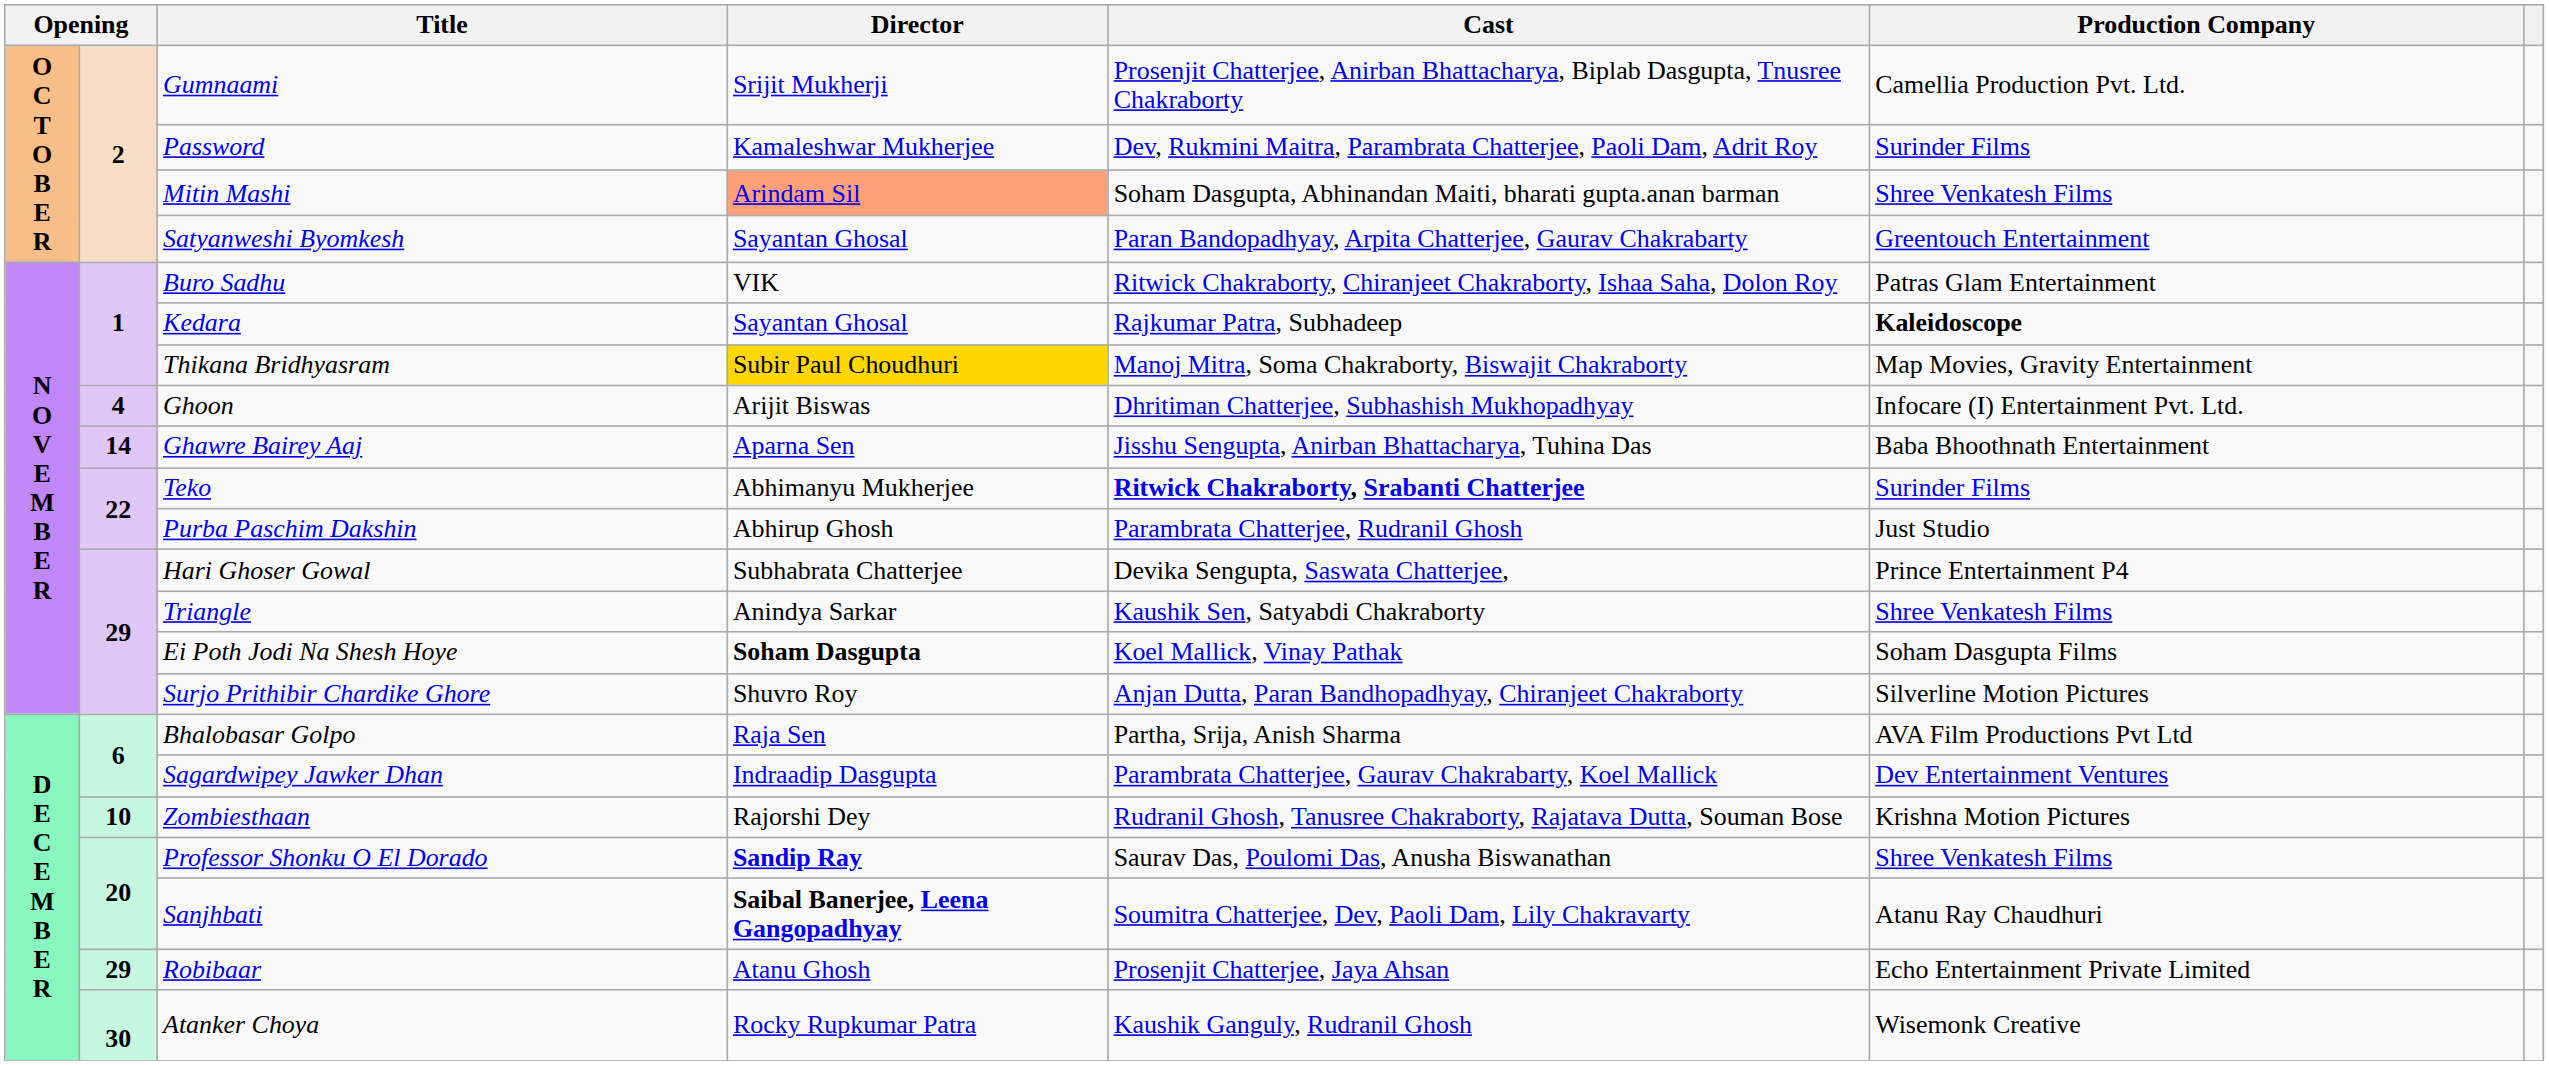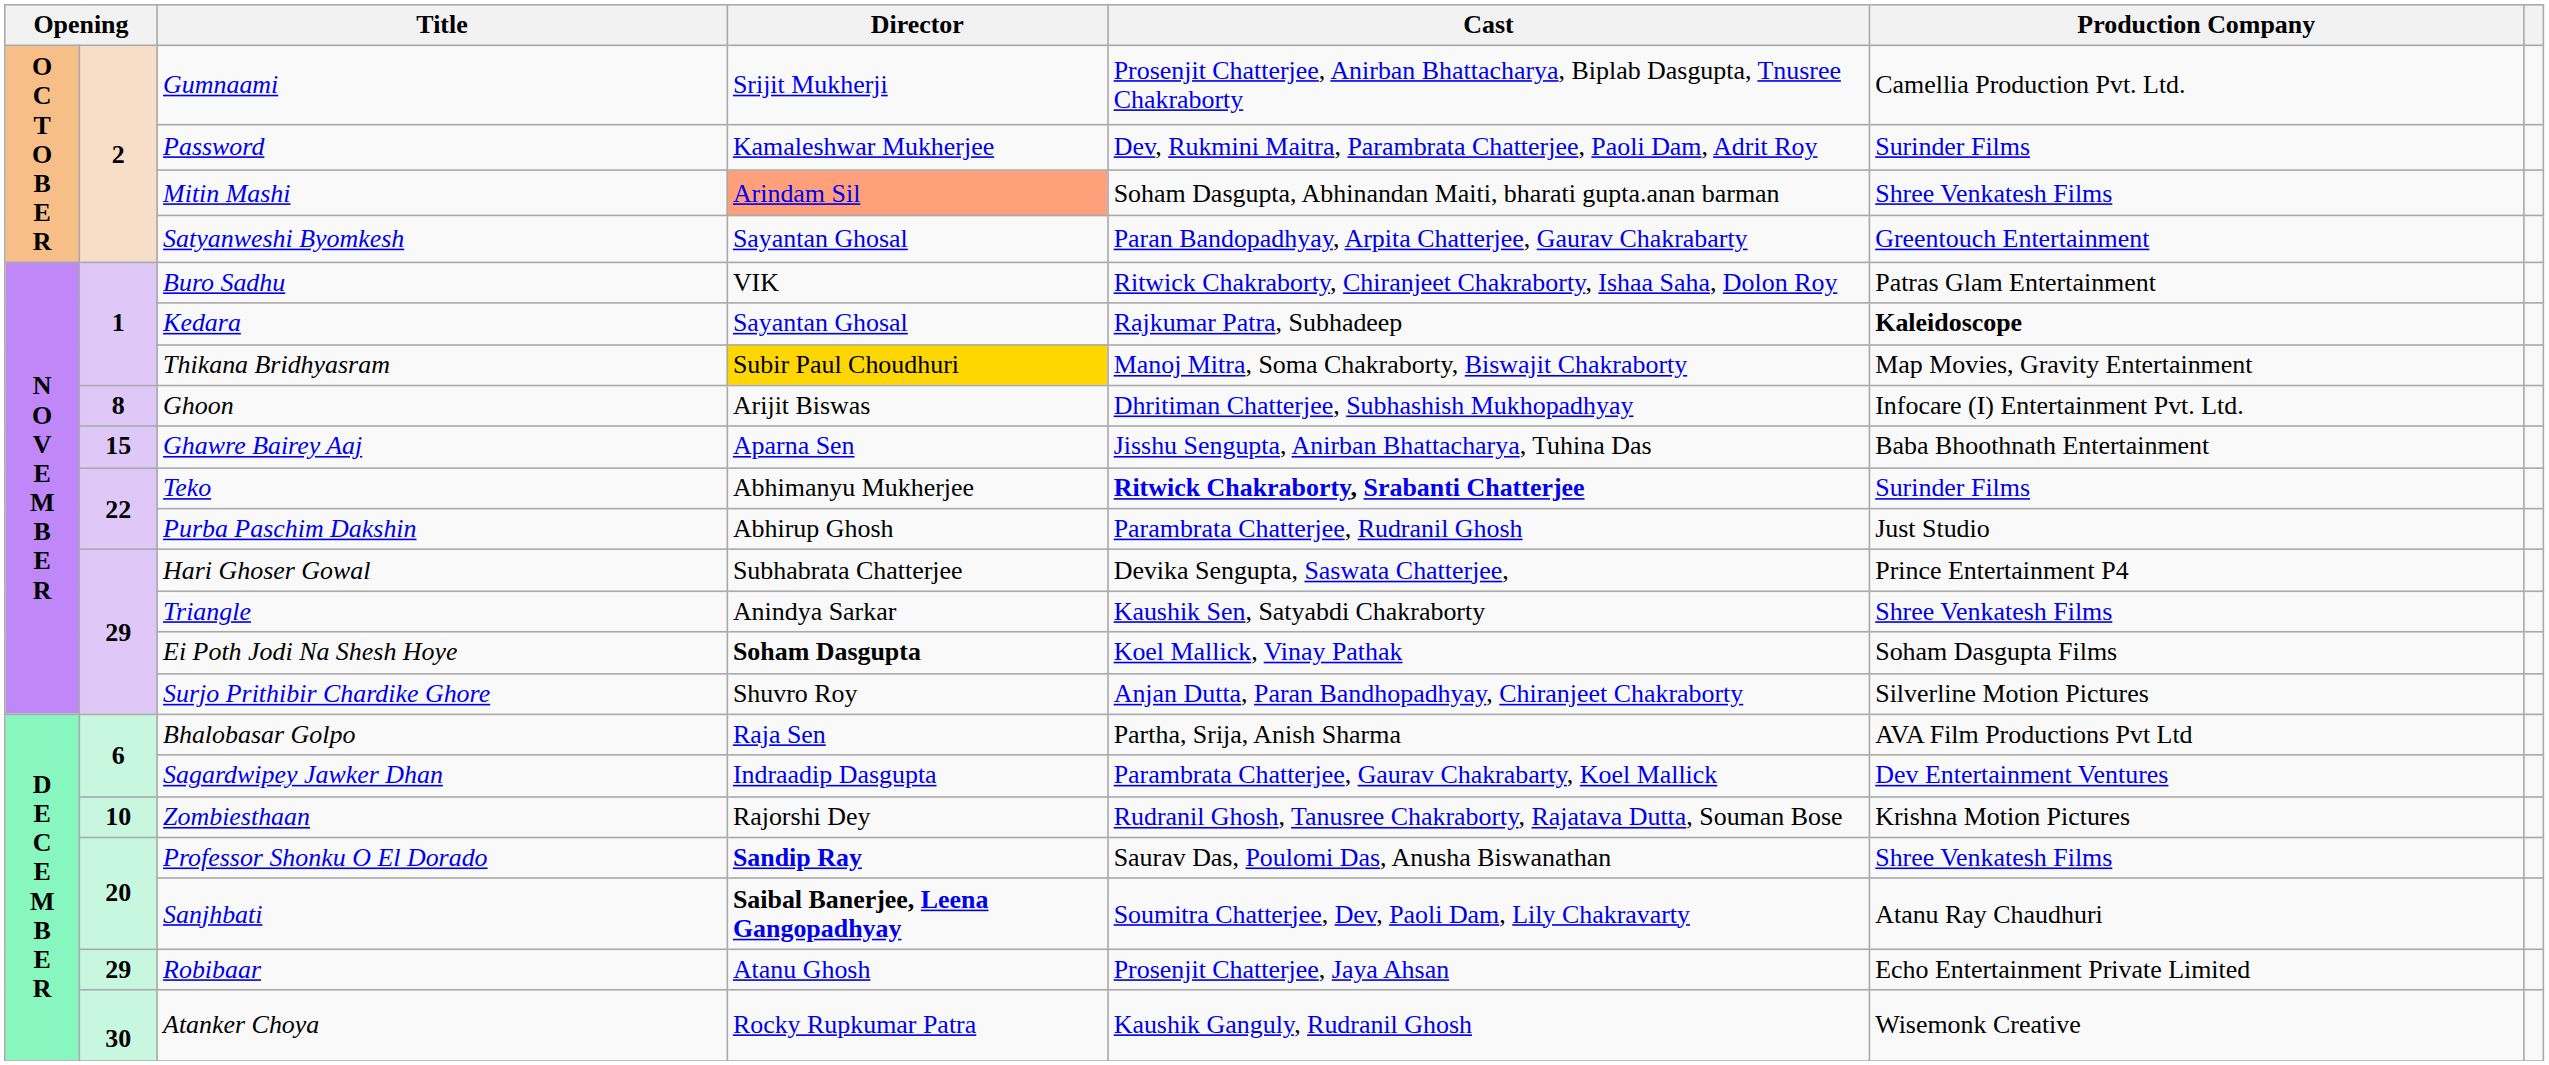 <table class="wikitable sortable">
 <tr>
 <th colspan="2" style="width:6%;">Opening</th>
 <th>Title</th>
 <th style="width:15%;">Director</th>
 <th style="width:30%;">Cast</th>
 <th>Production Company</th>
 <th></th>
 </tr>
 <tr>
 <th rowspan="4" style="text-align:center; background:#f7bf87">O<br>C<br>T<br>O<br>B<br>E<br>R</th>
 <td rowspan="4" style="text-align:center; background:#f7dfc7"><strong>2</strong></td>
 <td><em><a href='#'>Gumnaami</a></em></td>
 <td><a href='#'>Srijit Mukherji</a></td>
 <td><a href='#'>Prosenjit Chatterjee</a>, <a href='#'>Anirban Bhattacharya</a>, Biplab Dasgupta, <a href='#'>Tnusree Chakraborty</a></td>
 <td>Camellia Production Pvt. Ltd.</td>
 <td></td>
 </tr>
 <tr>
 <td><em><a href='#'>Password</a></em></td>
 <td><a href='#'>Kamaleshwar Mukherjee</a></td>
 <td><a href='#'>Dev</a>, <a href='#'>Rukmini Maitra</a>, <a href='#'>Parambrata Chatterjee</a>, <a href='#'>Paoli Dam</a>, <a href='#'>Adrit Roy</a></td>
 <td><a href='#'>Surinder Films</a></td>
 <td></td>
 </tr>
 <tr>
 <td><em><a href='#'>Mitin Mashi</a></em></td>
 <td style="background: lightsalmon;"><a href='#'>Arindam Sil</a></td>
 <td>Soham Dasgupta, Abhinandan Maiti, bharati gupta.anan barman</td>
 <td><a href='#'>Shree Venkatesh Films</a></td>
 <td></td>
 </tr>
 <tr>
 <td><em><a href='#'>Satyanweshi Byomkesh</a></em></td>
 <td><a href='#'>Sayantan Ghosal</a></td>
 <td><a href='#'>Paran Bandopadhyay</a>, <a href='#'>Arpita Chatterjee</a>, <a href='#'>Gaurav Chakrabarty</a></td>
 <td><a href='#'>Greentouch Entertainment</a></td>
 <td></td>
 </tr>
 <tr>
 <th rowspan="11" style="text-align:center; background:#bf87f7">N<br>O<br>V<br>E<br>M<br>B<br>E<br>R</th>
 <td rowspan="3" style="text-align:center; background:#dfc7f7"><strong>1</strong></td>
 <td><em><a href='#'>Buro Sadhu</a></em></td>
 <td>VIK</td>
 <td><a href='#'>Ritwick Chakraborty</a>, <a href='#'>Chiranjeet Chakraborty</a>, <a href='#'>Ishaa Saha</a>, <a href='#'>Dolon Roy</a></td>
 <td>Patras Glam Entertainment</td>
 <td></td>
 </tr>
 <tr>
 <td><em><a href='#'>Kedara</a></em></td>
 <td><a href='#'>Sayantan Ghosal</a></td>
 <td><a href='#'>Rajkumar Patra</a>, Subhadeep</td>
 <td><strong>Kaleidoscope</strong></td>
 <td></td>
 </tr>
 <tr>
 <td><em>Thikana Bridhyasram</em></td>
 <td style="background: gold;">Subir Paul Choudhuri</td>
 <td><a href='#'>Manoj Mitra</a>, Soma Chakraborty, <a href='#'>Biswajit Chakraborty</a></td>
 <td>Map Movies, Gravity Entertainment</td>
 <td></td>
 </tr>
 <tr>
-<td rowspan="1" style="text-align:center; background:#dfc7f7"><strong>4</strong></td>
+<td rowspan="1" style="text-align:center; background:#dfc7f7"><strong>8</strong></td>
 <td><em>Ghoon</em></td>
 <td>Arijit Biswas</td>
 <td><a href='#'>Dhritiman Chatterjee</a>, <a href='#'>Subhashish Mukhopadhyay</a></td>
 <td>Infocare (I) Entertainment Pvt. Ltd.</td>
 <td></td>
 </tr>
 <tr>
-<td rowspan="1" style="text-align:center; background:#dfc7f7"><strong>14</strong></td>
+<td rowspan="1" style="text-align:center; background:#dfc7f7"><strong>15</strong></td>
 <td><em><a href='#'>Ghawre Bairey Aaj</a></em></td>
 <td><a href='#'>Aparna Sen</a></td>
 <td><a href='#'>Jisshu Sengupta</a>, <a href='#'>Anirban Bhattacharya</a>, Tuhina Das</td>
 <td>Baba Bhoothnath Entertainment</td>
 <td></td>
 </tr>
 <tr>
 <td rowspan="2" style="text-align:center; background:#dfc7f7"><strong>22</strong></td>
 <td><em><a href='#'>Teko</a></em></td>
 <td>Abhimanyu Mukherjee</td>
 <td><strong><a href='#'>Ritwick Chakraborty</a>, <a href='#'>Srabanti Chatterjee</a></strong></td>
 <td><a href='#'>Surinder Films</a></td>
 <td></td>
 </tr>
 <tr>
 <td><em><a href='#'>Purba Paschim Dakshin</a></em></td>
 <td>Abhirup Ghosh</td>
 <td><a href='#'>Parambrata Chatterjee</a>, <a href='#'>Rudranil Ghosh</a></td>
 <td>Just Studio</td>
 <td></td>
 </tr>
 <tr>
 <td rowspan="4" style="text-align:center; background:#dfc7f7"><strong>29</strong></td>
 <td><em>Hari Ghoser Gowal</em></td>
 <td>Subhabrata Chatterjee</td>
 <td>Devika Sengupta, <a href='#'>Saswata Chatterjee</a>,</td>
 <td>Prince Entertainment P4</td>
 <td></td>
 </tr>
 <tr>
 <td><em><a href='#'>Triangle</a></em></td>
 <td>Anindya Sarkar</td>
 <td><a href='#'>Kaushik Sen</a>, Satyabdi Chakraborty</td>
 <td><a href='#'>Shree Venkatesh Films</a></td>
 <td></td>
 </tr>
 <tr>
 <td><em>Ei Poth Jodi Na Shesh Hoye</em></td>
 <td><strong>Soham Dasgupta</strong></td>
 <td><a href='#'>Koel Mallick</a>, <a href='#'>Vinay Pathak</a></td>
 <td>Soham Dasgupta Films</td>
 <td></td>
 </tr>
 <tr>
 <td><em><a href='#'>Surjo Prithibir Chardike Ghore</a></em></td>
 <td>Shuvro Roy</td>
 <td><a href='#'>Anjan Dutta</a>, <a href='#'>Paran Bandhopadhyay</a>, <a href='#'>Chiranjeet Chakraborty</a></td>
 <td>Silverline Motion Pictures</td>
 <td></td>
 </tr>
 <tr>
 <th rowspan="7" style="text-align:center; background:#87f7bf">D<br>E<br>C<br>E<br>M<br>B<br>E<br>R</th>
 <td rowspan="2" style="text-align:center; background:#c7f7df"><strong>6</strong></td>
 <td><em>Bhalobasar Golpo</em></td>
 <td><a href='#'>Raja Sen</a></td>
 <td>Partha, Srija, Anish Sharma</td>
 <td>AVA Film Productions Pvt Ltd</td>
 <td></td>
 </tr>
 <tr>
 <td><em><a href='#'>Sagardwipey Jawker Dhan</a></em></td>
 <td><a href='#'>Indraadip Dasgupta</a></td>
 <td><a href='#'>Parambrata Chatterjee</a>, <a href='#'>Gaurav Chakrabarty</a>, <a href='#'>Koel Mallick</a></td>
 <td><a href='#'>Dev Entertainment Ventures</a></td>
 <td></td>
 </tr>
 <tr>
 <td rowspan="1" style="text-align:center; background:#c7f7df"><strong>10</strong></td>
 <td><em><a href='#'>Zombiesthaan</a></em></td>
 <td>Rajorshi Dey</td>
 <td><a href='#'>Rudranil Ghosh</a>, <a href='#'>Tanusree Chakraborty</a>, <a href='#'>Rajatava Dutta</a>, Souman Bose</td>
 <td>Krishna Motion Pictures</td>
 <td></td>
 </tr>
 <tr>
 <td rowspan="2" style="text-align:center; background:#c7f7df"><strong>20</strong></td>
 <td><em><a href='#'>Professor Shonku O El Dorado</a></em></td>
 <td><strong><a href='#'>Sandip Ray</a></strong></td>
 <td>Saurav Das, <a href='#'>Poulomi Das</a>, Anusha Biswanathan</td>
 <td><a href='#'>Shree Venkatesh Films</a></td>
 <td></td>
 </tr>
 <tr>
 <td><em><a href='#'>Sanjhbati</a></em></td>
 <td><strong>Saibal Banerjee, <a href='#'>Leena Gangopadhyay</a></strong></td>
 <td><a href='#'>Soumitra Chatterjee</a>, <a href='#'>Dev</a>, <a href='#'>Paoli Dam</a>, <a href='#'>Lily Chakravarty</a></td>
 <td>Atanu Ray Chaudhuri</td>
 <td></td>
 </tr>
 <tr>
 <td rowspan="1" style="text-align:center; background:#c7f7df"><strong>29</strong></td>
 <td><em><a href='#'>Robibaar</a></em></td>
 <td><a href='#'>Atanu Ghosh</a></td>
 <td><a href='#'>Prosenjit Chatterjee</a>, <a href='#'>Jaya Ahsan</a></td>
 <td>Echo Entertainment Private Limited</td>
 </tr>
 <tr>
 <td rowspan="2" style="text-align:center; background:#c7f7df"><br><strong>30</strong></td>
 <td><em>Atanker Choya</em></td>
 <td><a href='#'>Rocky Rupkumar Patra</a></td>
 <td><a href='#'>Kaushik Ganguly</a>, <a href='#'>Rudranil Ghosh</a></td>
 <td>Wisemonk Creative</td>
 <td></td>
 </tr>
 </table>
